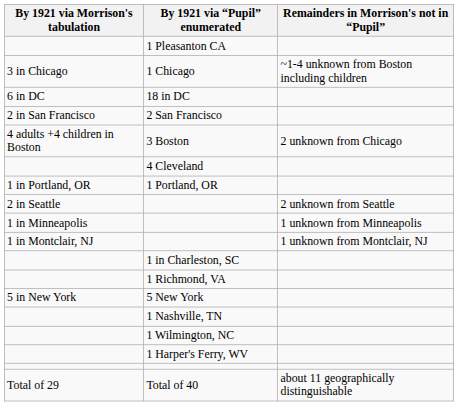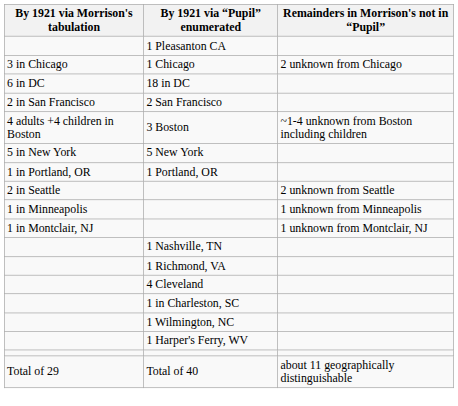 <table class="wikitable">
 <tr>
 <th>By 1921 via Morrison's tabulation</th>
 <th>By 1921 via “Pupil” enumerated</th>
 <th>Remainders in Morrison's not in “Pupil”</th>
 </tr>
 <tr>
 <td></td>
 <td>1 Pleasanton CA</td>
 <td></td>
 </tr>
 <tr>
 <td>3 in Chicago</td>
 <td>1 Chicago</td>
-<td>~1-4 unknown from Boston including children</td>
+<td>2 unknown from Chicago</td>
 </tr>
 <tr>
 <td>6 in DC</td>
 <td>18 in DC</td>
 <td></td>
 </tr>
 <tr>
 <td>2 in San Francisco</td>
 <td>2 San Francisco</td>
 <td></td>
 </tr>
 <tr>
 <td>4 adults +4 children in Boston</td>
 <td>3 Boston</td>
-<td>2 unknown from Chicago</td>
+<td>~1-4 unknown from Boston including children</td>
 </tr>
 <tr>
-<td></td>
-<td>4 Cleveland</td>
+<td>5 in New York</td>
+<td>5 New York</td>
 <td></td>
 </tr>
 <tr>
 <td>1 in Portland, OR</td>
 <td>1 Portland, OR</td>
 <td></td>
 </tr>
 <tr>
 <td>2 in Seattle</td>
 <td></td>
 <td>2 unknown from Seattle</td>
 </tr>
 <tr>
 <td>1 in Minneapolis</td>
 <td></td>
 <td>1 unknown from Minneapolis</td>
 </tr>
 <tr>
 <td>1 in Montclair, NJ</td>
 <td></td>
 <td>1 unknown from Montclair, NJ</td>
 </tr>
 <tr>
 <td></td>
-<td>1 in Charleston, SC</td>
+<td>1 Nashville, TN</td>
 <td></td>
 </tr>
 <tr>
 <td></td>
 <td>1 Richmond, VA</td>
 <td></td>
 </tr>
 <tr>
-<td>5 in New York</td>
-<td>5 New York</td>
+<td></td>
+<td>4 Cleveland</td>
 <td></td>
 </tr>
 <tr>
 <td></td>
-<td>1 Nashville, TN</td>
+<td>1 in Charleston, SC</td>
 <td></td>
 </tr>
 <tr>
 <td></td>
 <td>1 Wilmington, NC</td>
 <td></td>
 </tr>
 <tr>
 <td></td>
 <td>1 Harper's Ferry, WV</td>
 <td></td>
 </tr>
 <tr>
 <td></td>
 <td></td>
 <td></td>
 </tr>
 <tr>
 <td>Total of 29</td>
 <td>Total of 40</td>
 <td>about 11 geographically distinguishable</td>
 </tr>
 </table>
